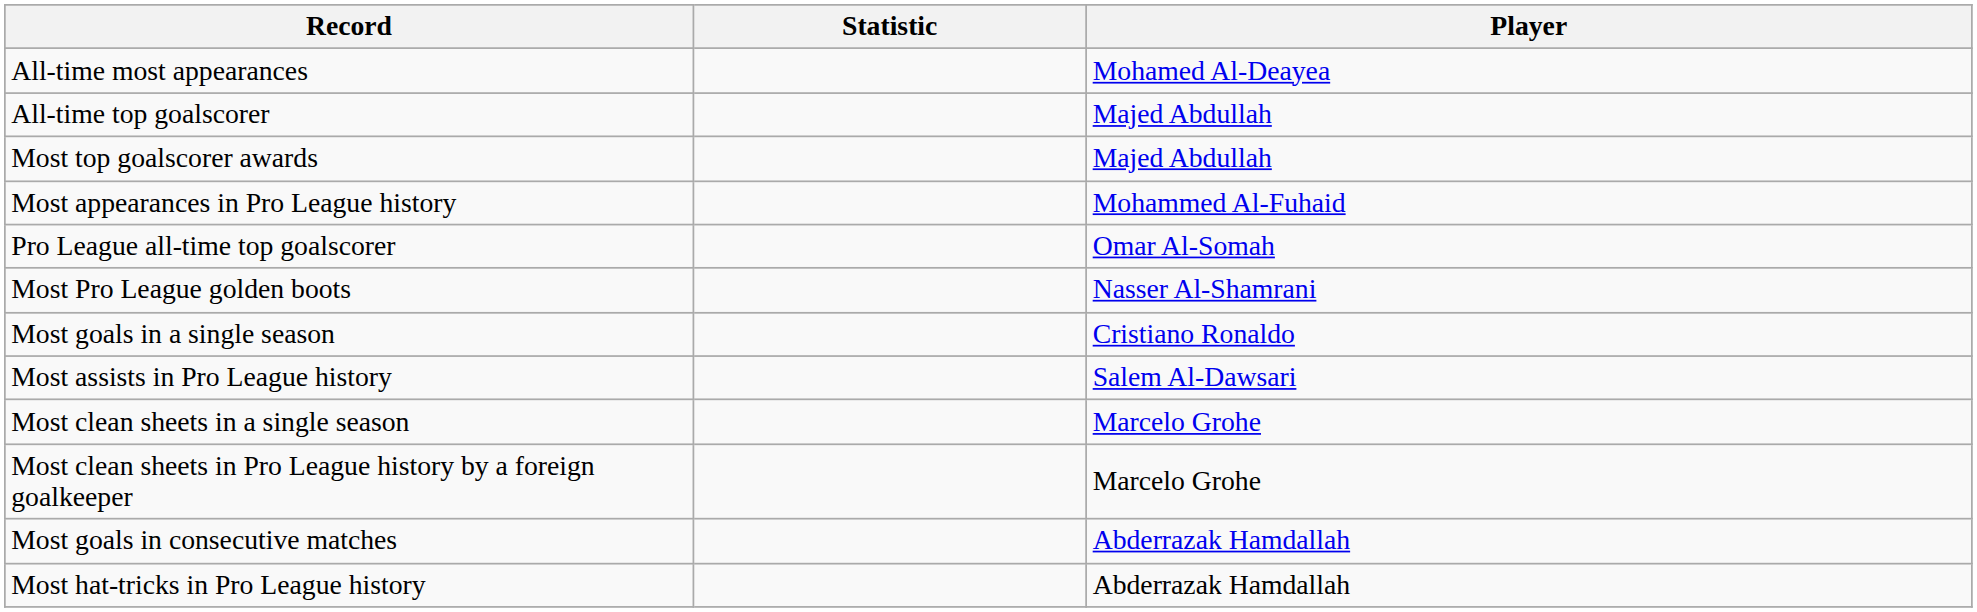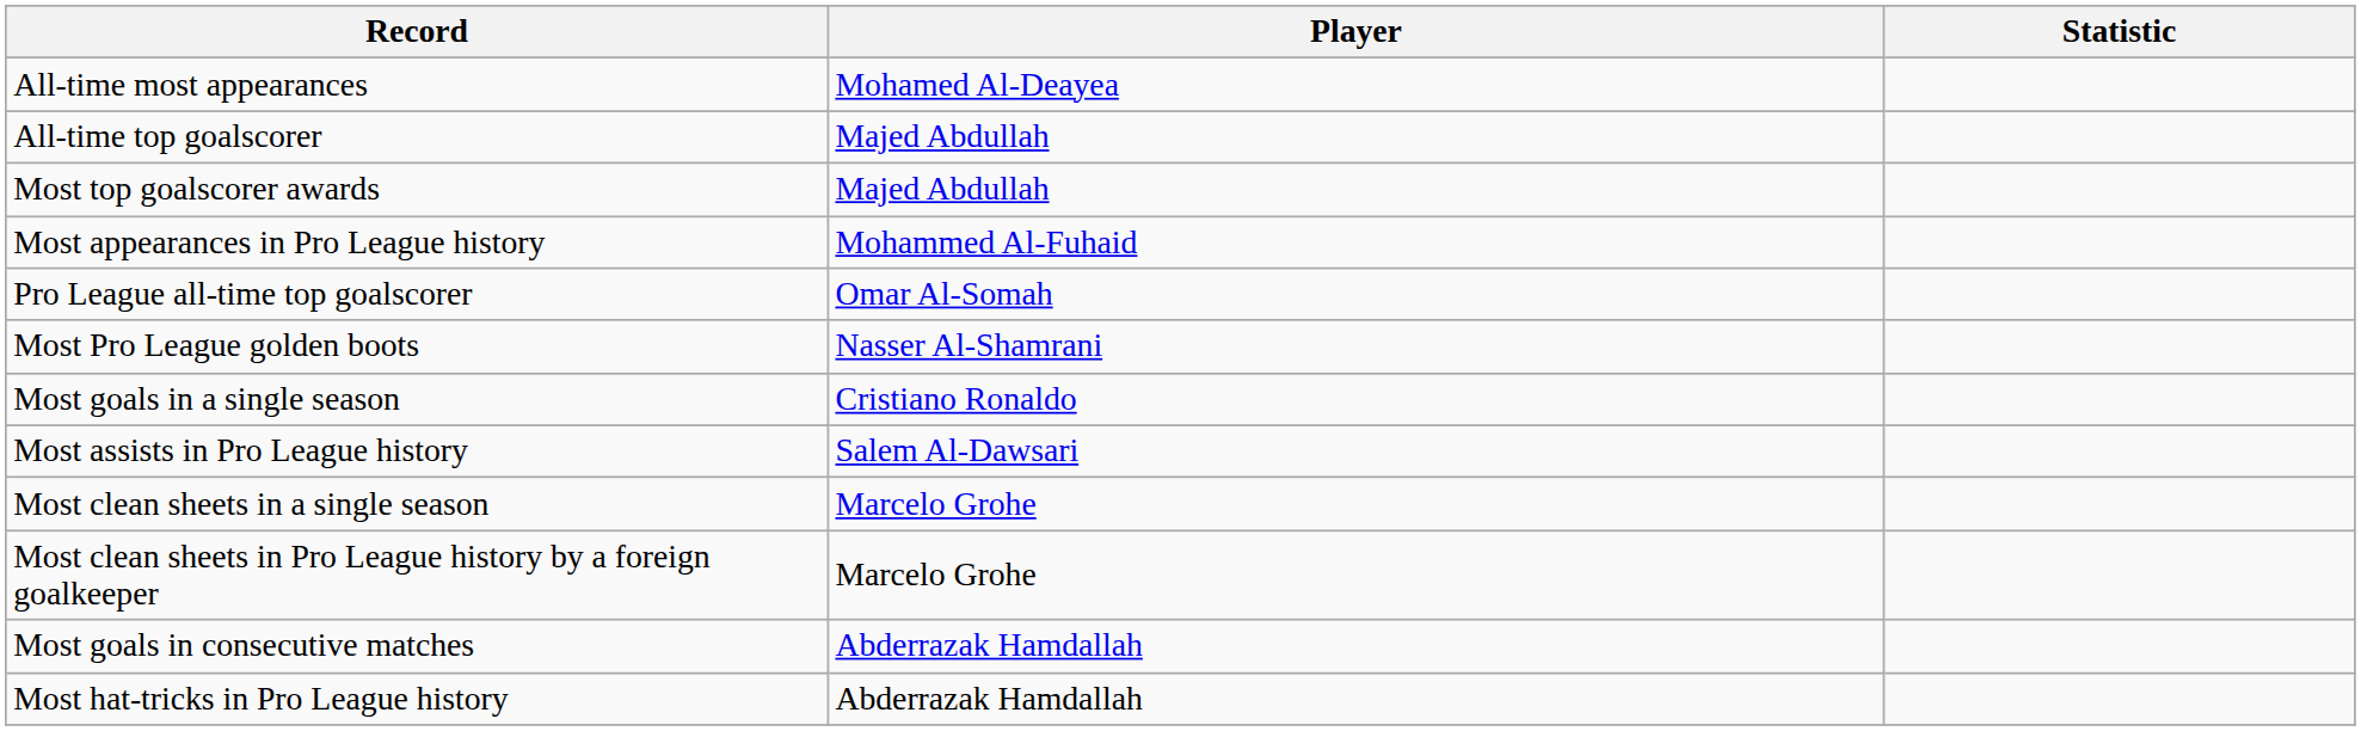 <table class="wikitable sortable" style="width: 90%; text-align: left;">
 <tr>
 <th scope="col" style="width: 35%;">Record</th>
+<th scope="col" style="width: 45%;">Player</th>
 <th scope="col" style="width: 20%; text-align: center;">Statistic</th>
-<th scope="col" style="width: 45%;">Player</th>
 </tr>
 <tr>
 <td>All-time most appearances</td>
+<td> <a href='#'>Mohamed Al-Deayea</a></td>
 <td></td>
-<td> <a href='#'>Mohamed Al-Deayea</a></td>
 </tr>
 <tr>
 <td>All-time top goalscorer</td>
+<td> <a href='#'>Majed Abdullah</a></td>
 <td></td>
-<td> <a href='#'>Majed Abdullah</a></td>
 </tr>
 <tr>
 <td>Most top goalscorer awards</td>
+<td> <a href='#'>Majed Abdullah</a></td>
 <td></td>
-<td> <a href='#'>Majed Abdullah</a></td>
 </tr>
 <tr>
 <td>Most appearances in Pro League history</td>
+<td> <a href='#'>Mohammed Al-Fuhaid</a></td>
 <td></td>
-<td> <a href='#'>Mohammed Al-Fuhaid</a></td>
 </tr>
 <tr>
 <td>Pro League all-time top goalscorer</td>
+<td> <a href='#'>Omar Al-Somah</a></td>
 <td></td>
-<td> <a href='#'>Omar Al-Somah</a></td>
 </tr>
 <tr>
 <td>Most Pro League golden boots</td>
+<td> <a href='#'>Nasser Al-Shamrani</a></td>
 <td></td>
-<td> <a href='#'>Nasser Al-Shamrani</a></td>
 </tr>
 <tr>
 <td>Most goals in a single season</td>
+<td> <a href='#'>Cristiano Ronaldo</a></td>
 <td></td>
-<td> <a href='#'>Cristiano Ronaldo</a></td>
 </tr>
 <tr>
 <td>Most assists in Pro League history</td>
+<td> <a href='#'>Salem Al-Dawsari</a></td>
 <td></td>
-<td> <a href='#'>Salem Al-Dawsari</a></td>
 </tr>
 <tr>
 <td>Most clean sheets in a single season</td>
+<td> <a href='#'>Marcelo Grohe</a></td>
 <td></td>
-<td> <a href='#'>Marcelo Grohe</a></td>
 </tr>
 <tr>
 <td>Most clean sheets in Pro League history by a foreign goalkeeper</td>
+<td> Marcelo Grohe</td>
 <td></td>
-<td> Marcelo Grohe</td>
 </tr>
 <tr>
 <td>Most goals in consecutive matches</td>
+<td> <a href='#'>Abderrazak Hamdallah</a></td>
 <td></td>
-<td> <a href='#'>Abderrazak Hamdallah</a></td>
 </tr>
 <tr>
 <td>Most hat-tricks in Pro League history</td>
+<td> Abderrazak Hamdallah</td>
 <td></td>
-<td> Abderrazak Hamdallah</td>
 </tr>
 </table>
